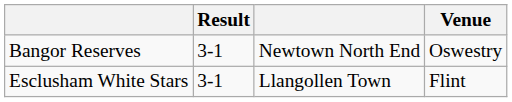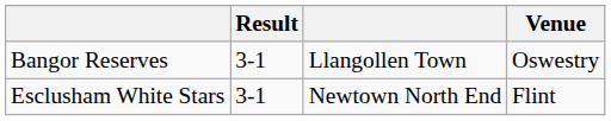 <table class="wikitable">
 <tr>
 <th></th>
 <th>Result</th>
 <th></th>
 <th>Venue</th>
 </tr>
 <tr>
 <td>Bangor Reserves</td>
 <td>3-1</td>
-<td>Newtown North End</td>
+<td>Llangollen Town</td>
 <td> Oswestry</td>
 </tr>
 <tr>
 <td>Esclusham White Stars</td>
 <td>3-1</td>
-<td>Llangollen Town</td>
+<td>Newtown North End</td>
 <td>Flint</td>
 </tr>
 </table>
